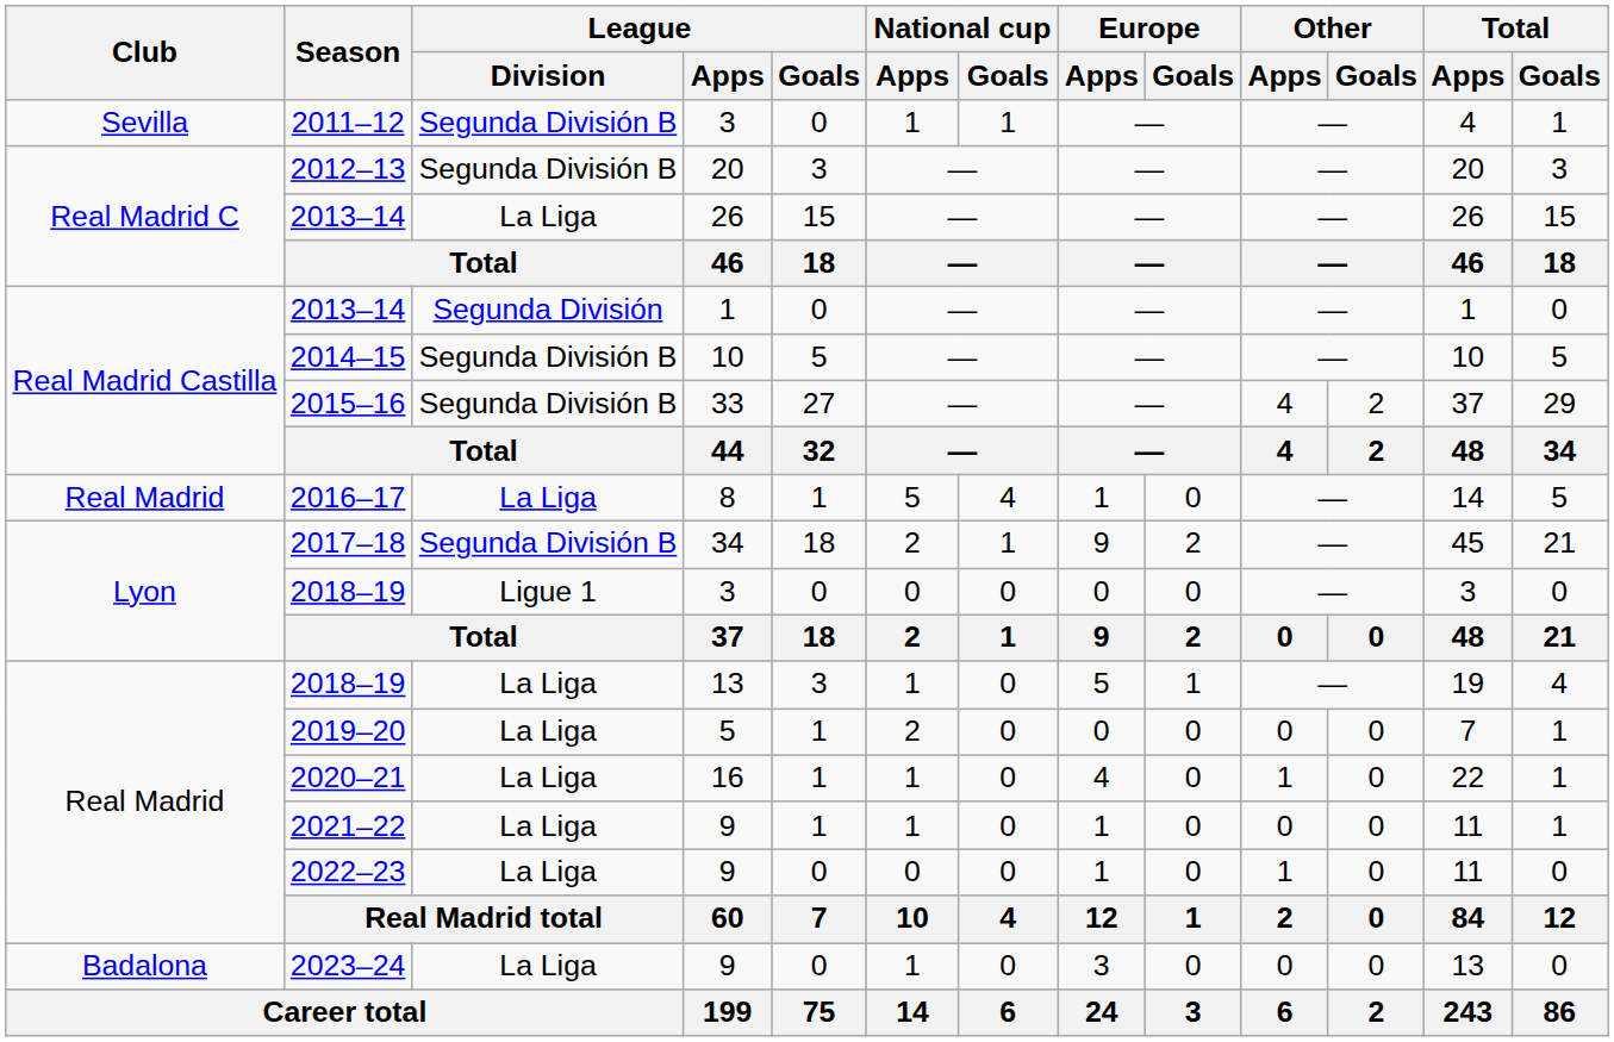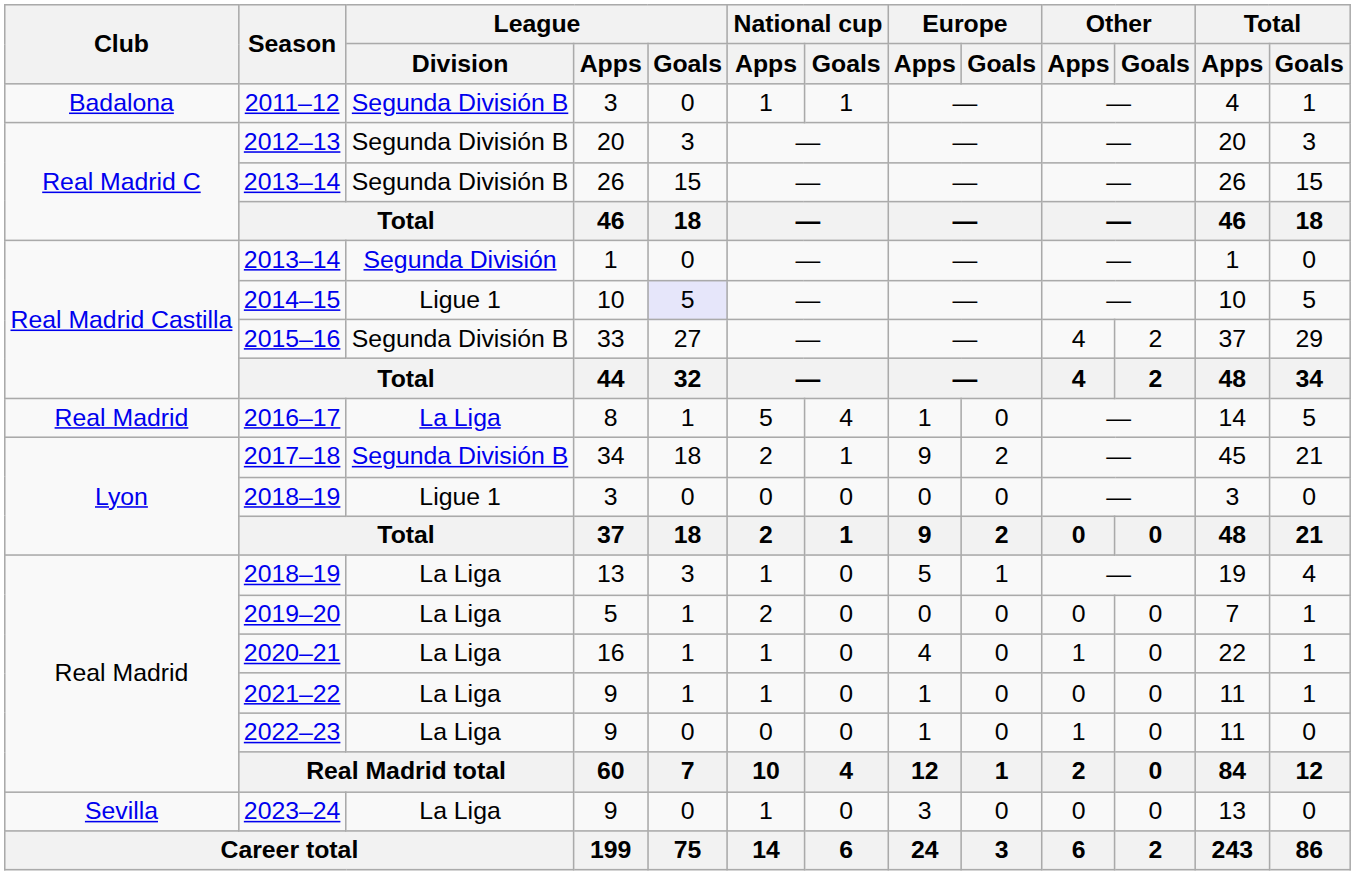 <table class="wikitable" style="text-align:center">
 <tr>
 <th rowspan="2">Club</th>
 <th rowspan="2">Season</th>
 <th colspan="3">League</th>
 <th colspan="2">National cup</th>
 <th colspan="2">Europe</th>
 <th colspan="2">Other</th>
 <th colspan="2">Total</th>
 </tr>
 <tr>
 <th>Division</th>
 <th>Apps</th>
 <th>Goals</th>
 <th>Apps</th>
 <th>Goals</th>
 <th>Apps</th>
 <th>Goals</th>
 <th>Apps</th>
 <th>Goals</th>
 <th>Apps</th>
 <th>Goals</th>
 </tr>
 <tr>
-<td><a href='#'>Sevilla</a></td>
+<td><a href='#'>Badalona</a></td>
 <td><a href='#'>2011–12</a></td>
 <td><a href='#'>Segunda División B</a></td>
 <td>3</td>
 <td>0</td>
 <td>1</td>
 <td>1</td>
 <td colspan="2">—</td>
 <td colspan="2">—</td>
 <td>4</td>
 <td>1</td>
 </tr>
 <tr>
 <td rowspan="3"><a href='#'>Real Madrid C</a></td>
 <td><a href='#'>2012–13</a></td>
 <td>Segunda División B</td>
 <td>20</td>
 <td>3</td>
 <td colspan="2">—</td>
 <td colspan="2">—</td>
 <td colspan="2">—</td>
 <td>20</td>
 <td>3</td>
 </tr>
 <tr>
 <td><a href='#'>2013–14</a></td>
-<td>La Liga</td>
+<td>Segunda División B</td>
 <td>26</td>
 <td>15</td>
 <td colspan="2">—</td>
 <td colspan="2">—</td>
 <td colspan="2">—</td>
 <td>26</td>
 <td>15</td>
 </tr>
 <tr>
 <th colspan="2">Total</th>
 <th>46</th>
 <th>18</th>
 <th colspan="2">—</th>
 <th colspan="2">—</th>
 <th colspan="2">—</th>
 <th>46</th>
 <th>18</th>
 </tr>
 <tr>
 <td rowspan="4"><a href='#'>Real Madrid Castilla</a></td>
 <td><a href='#'>2013–14</a></td>
 <td><a href='#'>Segunda División</a></td>
 <td>1</td>
 <td>0</td>
 <td colspan="2">—</td>
 <td colspan="2">—</td>
 <td colspan="2">—</td>
 <td>1</td>
 <td>0</td>
 </tr>
 <tr>
 <td><a href='#'>2014–15</a></td>
-<td>Segunda División B</td>
+<td>Ligue 1</td>
 <td>10</td>
-<td>5</td>
+<td style="background: lavender;">5</td>
 <td colspan="2">—</td>
 <td colspan="2">—</td>
 <td colspan="2">—</td>
 <td>10</td>
 <td>5</td>
 </tr>
 <tr>
 <td><a href='#'>2015–16</a></td>
 <td>Segunda División B</td>
 <td>33</td>
 <td>27</td>
 <td colspan="2">—</td>
 <td colspan="2">—</td>
 <td>4</td>
 <td>2</td>
 <td>37</td>
 <td>29</td>
 </tr>
 <tr>
 <th colspan="2">Total</th>
 <th>44</th>
 <th>32</th>
 <th colspan="2">—</th>
 <th colspan="2">—</th>
 <th>4</th>
 <th>2</th>
 <th>48</th>
 <th>34</th>
 </tr>
 <tr>
 <td><a href='#'>Real Madrid</a></td>
 <td><a href='#'>2016–17</a></td>
 <td><a href='#'>La Liga</a></td>
 <td>8</td>
 <td>1</td>
 <td>5</td>
 <td>4</td>
 <td>1</td>
 <td>0</td>
 <td colspan="2">—</td>
 <td>14</td>
 <td>5</td>
 </tr>
 <tr>
 <td rowspan="3"><a href='#'>Lyon</a></td>
 <td><a href='#'>2017–18</a></td>
 <td><a href='#'>Segunda División B</a></td>
 <td>34</td>
 <td>18</td>
 <td>2</td>
 <td>1</td>
 <td>9</td>
 <td>2</td>
 <td colspan="2">—</td>
 <td>45</td>
 <td>21</td>
 </tr>
 <tr>
 <td><a href='#'>2018–19</a></td>
 <td>Ligue 1</td>
 <td>3</td>
 <td>0</td>
 <td>0</td>
 <td>0</td>
 <td>0</td>
 <td>0</td>
 <td colspan="2">—</td>
 <td>3</td>
 <td>0</td>
 </tr>
 <tr>
 <th colspan="2">Total</th>
 <th>37</th>
 <th>18</th>
 <th>2</th>
 <th>1</th>
 <th>9</th>
 <th>2</th>
 <th>0</th>
 <th>0</th>
 <th>48</th>
 <th>21</th>
 </tr>
 <tr>
 <td rowspan=6>Real Madrid</td>
 <td><a href='#'>2018–19</a></td>
 <td>La Liga</td>
 <td>13</td>
 <td>3</td>
 <td>1</td>
 <td>0</td>
 <td>5</td>
 <td>1</td>
 <td colspan="2">—</td>
 <td>19</td>
 <td>4</td>
 </tr>
 <tr>
 <td><a href='#'>2019–20</a></td>
 <td>La Liga</td>
 <td>5</td>
 <td>1</td>
 <td>2</td>
 <td>0</td>
 <td>0</td>
 <td>0</td>
 <td>0</td>
 <td>0</td>
 <td>7</td>
 <td>1</td>
 </tr>
 <tr>
 <td><a href='#'>2020–21</a></td>
 <td>La Liga</td>
 <td>16</td>
 <td>1</td>
 <td>1</td>
 <td>0</td>
 <td>4</td>
 <td>0</td>
 <td>1</td>
 <td>0</td>
 <td>22</td>
 <td>1</td>
 </tr>
 <tr>
 <td><a href='#'>2021–22</a></td>
 <td>La Liga</td>
 <td>9</td>
 <td>1</td>
 <td>1</td>
 <td>0</td>
 <td>1</td>
 <td>0</td>
 <td>0</td>
 <td>0</td>
 <td>11</td>
 <td>1</td>
 </tr>
 <tr>
 <td><a href='#'>2022–23</a></td>
 <td>La Liga</td>
 <td>9</td>
 <td>0</td>
 <td>0</td>
 <td>0</td>
 <td>1</td>
 <td>0</td>
 <td>1</td>
 <td>0</td>
 <td>11</td>
 <td>0</td>
 </tr>
 <tr>
 <th colspan="2">Real Madrid total</th>
 <th>60</th>
 <th>7</th>
 <th>10</th>
 <th>4</th>
 <th>12</th>
 <th>1</th>
 <th>2</th>
 <th>0</th>
 <th>84</th>
 <th>12</th>
 </tr>
 <tr>
-<td><a href='#'>Badalona</a></td>
+<td><a href='#'>Sevilla</a></td>
 <td><a href='#'>2023–24</a></td>
 <td>La Liga</td>
 <td>9</td>
 <td>0</td>
 <td>1</td>
 <td>0</td>
 <td>3</td>
 <td>0</td>
 <td>0</td>
 <td>0</td>
 <td>13</td>
 <td>0</td>
 </tr>
 <tr>
 <th colspan="3">Career total</th>
 <th>199</th>
 <th>75</th>
 <th>14</th>
 <th>6</th>
 <th>24</th>
 <th>3</th>
 <th>6</th>
 <th>2</th>
 <th>243</th>
 <th>86</th>
 </tr>
 </table>
